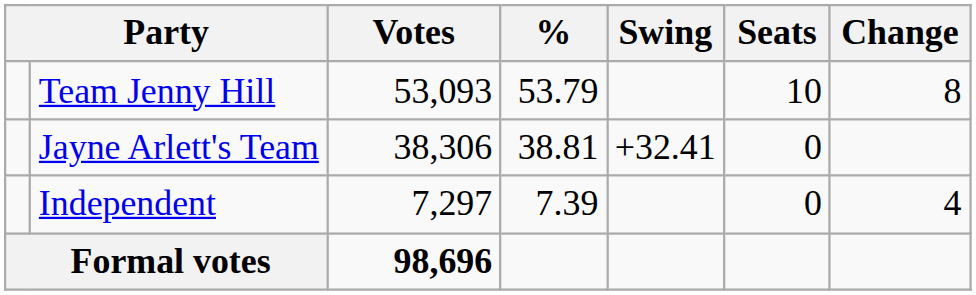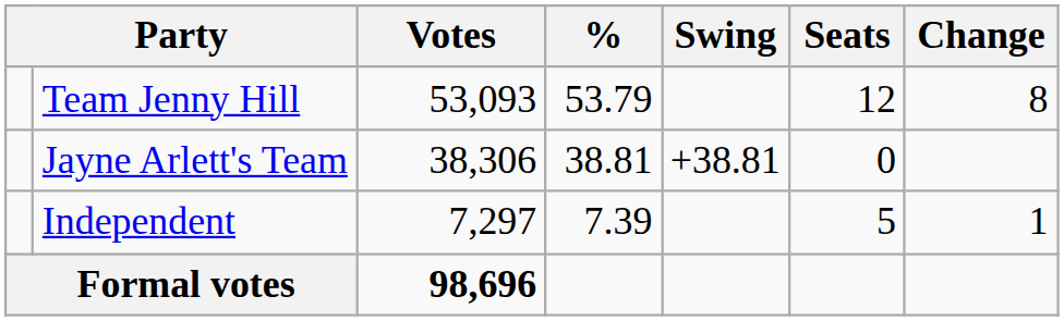 <table class="wikitable" style="text-align:right; margin-bottom:0">
 <tr>
 <th style="width:10px" colspan=3>Party</th>
 <th style="width:70px;">Votes</th>
 <th style="width:40px;">%</th>
 <th style="width:40px;">Swing</th>
 <th style="width:40px;">Seats</th>
 <th style="width:40px;">Change</th>
 </tr>
 <tr>
 <td> </td>
 <td style="text-align:left;" colspan="2"><a href='#'>Team Jenny Hill</a></td>
 <td style="width:70px;">53,093</td>
 <td style="width:40px;">53.79</td>
 <td style="width:45px;"></td>
-<td style="width:40px;">10</td>
+<td style="width:40px;">12</td>
 <td style="width:55px;"> 8</td>
 </tr>
 <tr>
 <td> </td>
 <td style="text-align:left;" colspan="2"><a href='#'>Jayne Arlett's Team</a></td>
 <td style="width:70px;">38,306</td>
 <td style="width:40px;">38.81</td>
-<td style="width:45px;">+32.41</td>
+<td style="width:45px;">+38.81</td>
 <td style="width:40px;">0</td>
 <td style="width:55px;"></td>
 </tr>
 <tr>
 <td> </td>
 <td style="text-align:left;" colspan="2"><a href='#'>Independent</a></td>
 <td style="width:70px;">7,297</td>
 <td style="width:40px;">7.39</td>
 <td style="width:45px;"></td>
-<td style="width:40px;">0</td>
-<td style="width:55px;"> 4</td>
+<td style="width:40px;">5</td>
+<td style="width:55px;"> 1</td>
 </tr>
 <tr>
 <th colspan="3" rowspan="1"> Formal votes</th>
 <td><strong>98,696</strong></td>
 <td></td>
 <td></td>
 <td></td>
 <td></td>
 </tr>
 </table>
